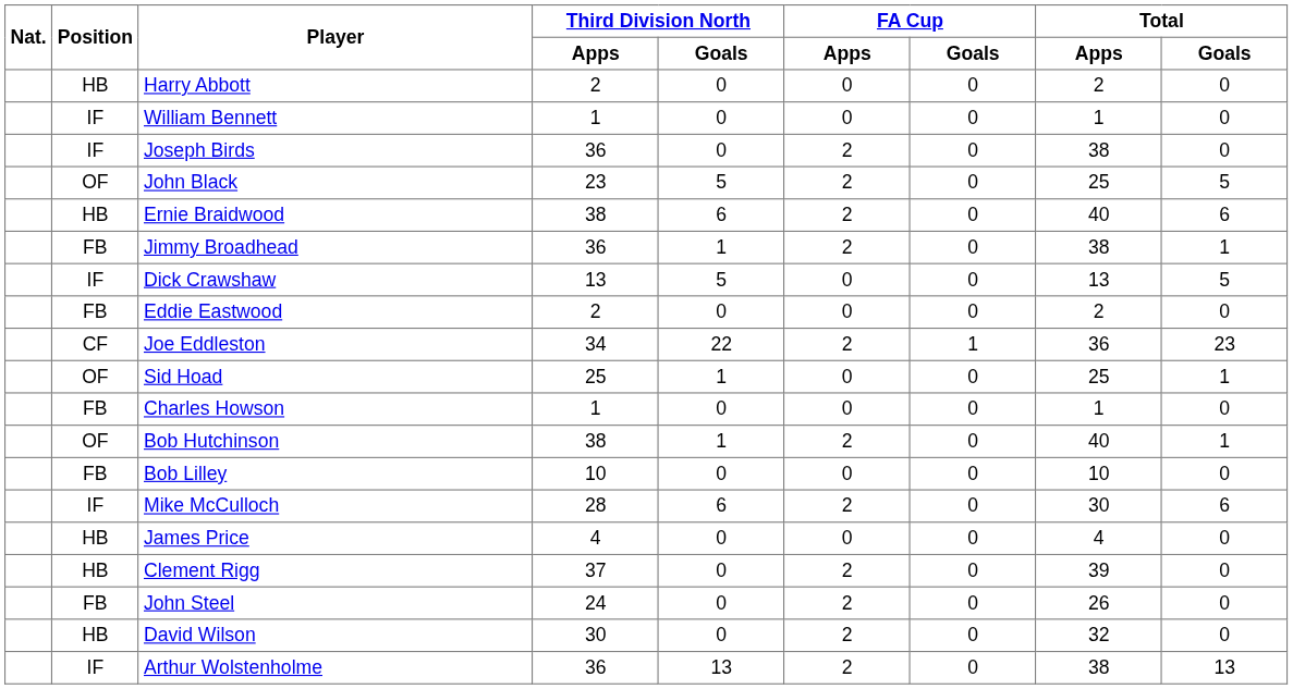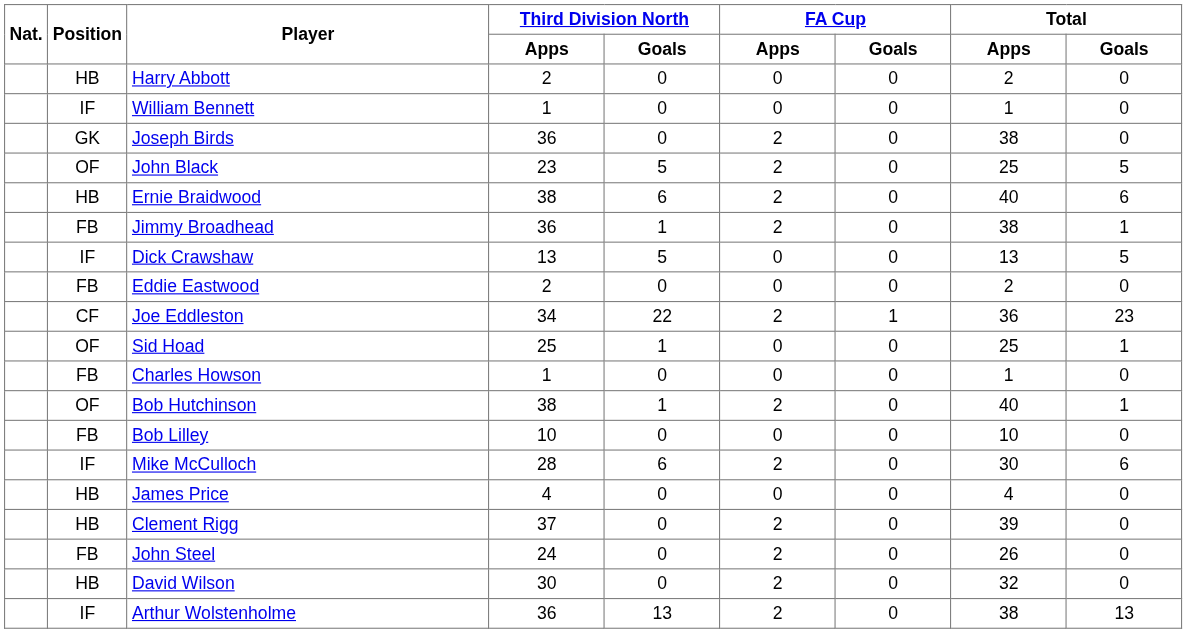 <table class="toccolours" border="1" cellpadding="4" cellspacing="0" style="text-align:center; border-collapse: collapse; margin:0;">
 <tr>
 <th rowspan=2>Nat.</th>
 <th rowspan=2>Position</th>
 <th rowspan=2 style="width:20em">Player</th>
 <th colspan=2 style="width:12em"><a href='#'>Third Division North</a></th>
 <th colspan=2 style="width:12em"><a href='#'>FA Cup</a></th>
 <th colspan=2 style="width:12em">Total</th>
 </tr>
 <tr>
 <th style="width:6em">Apps</th>
 <th style="width:6em">Goals</th>
 <th style="width:6em">Apps</th>
 <th style="width:6em">Goals</th>
 <th style="width:6em">Apps</th>
 <th style="width:6em">Goals</th>
 </tr>
 <tr>
 <td></td>
 <td>HB</td>
 <td align="left"><a href='#'>Harry Abbott</a></td>
 <td>2</td>
 <td>0</td>
 <td>0</td>
 <td>0</td>
 <td>2</td>
 <td>0</td>
 </tr>
 <tr>
 <td></td>
 <td>IF</td>
 <td align="left"><a href='#'>William Bennett</a></td>
 <td>1</td>
 <td>0</td>
 <td>0</td>
 <td>0</td>
 <td>1</td>
 <td>0</td>
 </tr>
 <tr>
 <td></td>
-<td>IF</td>
+<td>GK</td>
 <td align="left"><a href='#'>Joseph Birds</a></td>
 <td>36</td>
 <td>0</td>
 <td>2</td>
 <td>0</td>
 <td>38</td>
 <td>0</td>
 </tr>
 <tr>
 <td></td>
 <td>OF</td>
 <td align="left"><a href='#'>John Black</a></td>
 <td>23</td>
 <td>5</td>
 <td>2</td>
 <td>0</td>
 <td>25</td>
 <td>5</td>
 </tr>
 <tr>
 <td></td>
 <td>HB</td>
 <td align="left"><a href='#'>Ernie Braidwood</a></td>
 <td>38</td>
 <td>6</td>
 <td>2</td>
 <td>0</td>
 <td>40</td>
 <td>6</td>
 </tr>
 <tr>
 <td></td>
 <td>FB</td>
 <td align="left"><a href='#'>Jimmy Broadhead</a></td>
 <td>36</td>
 <td>1</td>
 <td>2</td>
 <td>0</td>
 <td>38</td>
 <td>1</td>
 </tr>
 <tr>
 <td></td>
 <td>IF</td>
 <td align="left"><a href='#'>Dick Crawshaw</a></td>
 <td>13</td>
 <td>5</td>
 <td>0</td>
 <td>0</td>
 <td>13</td>
 <td>5</td>
 </tr>
 <tr>
 <td></td>
 <td>FB</td>
 <td align="left"><a href='#'>Eddie Eastwood</a></td>
 <td>2</td>
 <td>0</td>
 <td>0</td>
 <td>0</td>
 <td>2</td>
 <td>0</td>
 </tr>
 <tr>
 <td></td>
 <td>CF</td>
 <td align="left"><a href='#'>Joe Eddleston</a></td>
 <td>34</td>
 <td>22</td>
 <td>2</td>
 <td>1</td>
 <td>36</td>
 <td>23</td>
 </tr>
 <tr>
 <td></td>
 <td>OF</td>
 <td align="left"><a href='#'>Sid Hoad</a></td>
 <td>25</td>
 <td>1</td>
 <td>0</td>
 <td>0</td>
 <td>25</td>
 <td>1</td>
 </tr>
 <tr>
 <td></td>
 <td>FB</td>
 <td align="left"><a href='#'>Charles Howson</a></td>
 <td>1</td>
 <td>0</td>
 <td>0</td>
 <td>0</td>
 <td>1</td>
 <td>0</td>
 </tr>
 <tr>
 <td></td>
 <td>OF</td>
 <td align="left"><a href='#'>Bob Hutchinson</a></td>
 <td>38</td>
 <td>1</td>
 <td>2</td>
 <td>0</td>
 <td>40</td>
 <td>1</td>
 </tr>
 <tr>
 <td></td>
 <td>FB</td>
 <td align="left"><a href='#'>Bob Lilley</a></td>
 <td>10</td>
 <td>0</td>
 <td>0</td>
 <td>0</td>
 <td>10</td>
 <td>0</td>
 </tr>
 <tr>
 <td></td>
 <td>IF</td>
 <td align="left"><a href='#'>Mike McCulloch</a></td>
 <td>28</td>
 <td>6</td>
 <td>2</td>
 <td>0</td>
 <td>30</td>
 <td>6</td>
 </tr>
 <tr>
 <td></td>
 <td>HB</td>
 <td align="left"><a href='#'>James Price</a></td>
 <td>4</td>
 <td>0</td>
 <td>0</td>
 <td>0</td>
 <td>4</td>
 <td>0</td>
 </tr>
 <tr>
 <td></td>
 <td>HB</td>
 <td align="left"><a href='#'>Clement Rigg</a></td>
 <td>37</td>
 <td>0</td>
 <td>2</td>
 <td>0</td>
 <td>39</td>
 <td>0</td>
 </tr>
 <tr>
 <td></td>
 <td>FB</td>
 <td align="left"><a href='#'>John Steel</a></td>
 <td>24</td>
 <td>0</td>
 <td>2</td>
 <td>0</td>
 <td>26</td>
 <td>0</td>
 </tr>
 <tr>
 <td></td>
 <td>HB</td>
 <td align="left"><a href='#'>David Wilson</a></td>
 <td>30</td>
 <td>0</td>
 <td>2</td>
 <td>0</td>
 <td>32</td>
 <td>0</td>
 </tr>
 <tr>
 <td></td>
 <td>IF</td>
 <td align="left"><a href='#'>Arthur Wolstenholme</a></td>
 <td>36</td>
 <td>13</td>
 <td>2</td>
 <td>0</td>
 <td>38</td>
 <td>13</td>
 </tr>
 </table>
